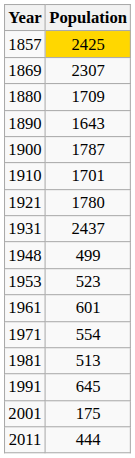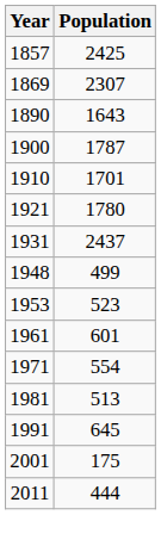 <table class=wikitable>
 <tr>
 <th>Year</th>
 <th>Population</th>
 </tr>
 <tr>
 <td align=center>1857</td>
-<td align=center style="background: gold;">2425</td>
+<td align=center>2425</td>
 </tr>
 <tr>
 <td align=center>1869</td>
 <td align=center>2307</td>
-</tr>
-<tr>
-<td align=center>1880</td>
-<td align=center>1709</td>
 </tr>
 <tr>
 <td align=center>1890</td>
 <td align=center>1643</td>
 </tr>
 <tr>
 <td align=center>1900</td>
 <td align=center>1787</td>
 </tr>
 <tr>
 <td align=center>1910</td>
 <td align=center>1701</td>
 </tr>
 <tr>
 <td align=center>1921</td>
 <td align=center>1780</td>
 </tr>
 <tr>
 <td align=center>1931</td>
 <td align=center>2437</td>
 </tr>
 <tr>
 <td align=center>1948</td>
 <td align=center>499</td>
 </tr>
 <tr>
 <td align=center>1953</td>
 <td align=center>523</td>
 </tr>
 <tr>
 <td align=center>1961</td>
 <td align=center>601</td>
 </tr>
 <tr>
 <td align=center>1971</td>
 <td align=center>554</td>
 </tr>
 <tr>
 <td align=center>1981</td>
 <td align=center>513</td>
 </tr>
 <tr>
 <td align=center>1991</td>
 <td align=center>645</td>
 </tr>
 <tr>
 <td align=center>2001</td>
 <td align=center>175</td>
 </tr>
 <tr>
 <td align=center>2011</td>
 <td align=center>444</td>
 </tr>
 </table>
